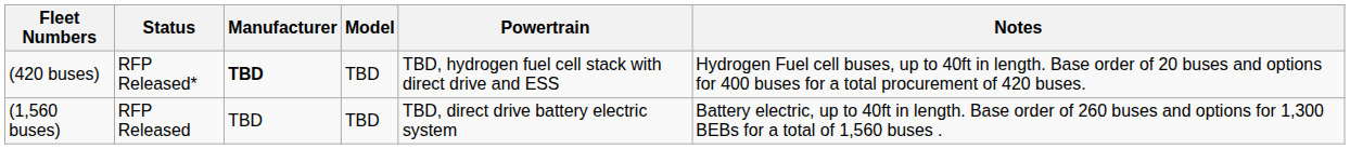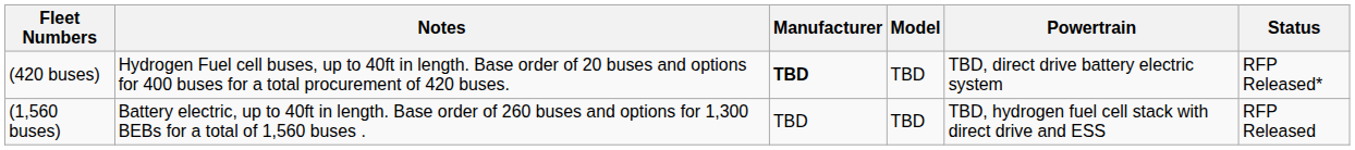 <table class="wikitable">
 <tr>
 <th>Fleet Numbers</th>
-<th>Status</th>
+<th>Notes</th>
 <th>Manufacturer</th>
 <th>Model</th>
 <th>Powertrain</th>
-<th>Notes</th>
+<th>Status</th>
 </tr>
 <tr>
 <td>(420 buses)</td>
-<td>RFP Released*</td>
+<td>Hydrogen Fuel cell buses, up to 40ft in length. Base order of 20 buses and options for 400 buses for a total procurement of 420 buses. </td>
 <td><strong>TBD</strong></td>
 <td>TBD</td>
-<td>TBD, hydrogen fuel cell stack with direct drive and ESS</td>
-<td>Hydrogen Fuel cell buses, up to 40ft in length. Base order of 20 buses and options for 400 buses for a total procurement of 420 buses. </td>
+<td>TBD, direct drive battery electric system</td>
+<td>RFP Released*</td>
 </tr>
 <tr>
 <td>(1,560 buses)</td>
-<td>RFP Released</td>
+<td>Battery electric, up to 40ft in length. Base order of 260 buses and options for 1,300 BEBs for a total of 1,560 buses .</td>
 <td>TBD</td>
 <td>TBD</td>
-<td>TBD, direct drive battery electric system</td>
-<td>Battery electric, up to 40ft in length. Base order of 260 buses and options for 1,300 BEBs for a total of 1,560 buses .</td>
+<td>TBD, hydrogen fuel cell stack with direct drive and ESS</td>
+<td>RFP Released</td>
 </tr>
 </table>
